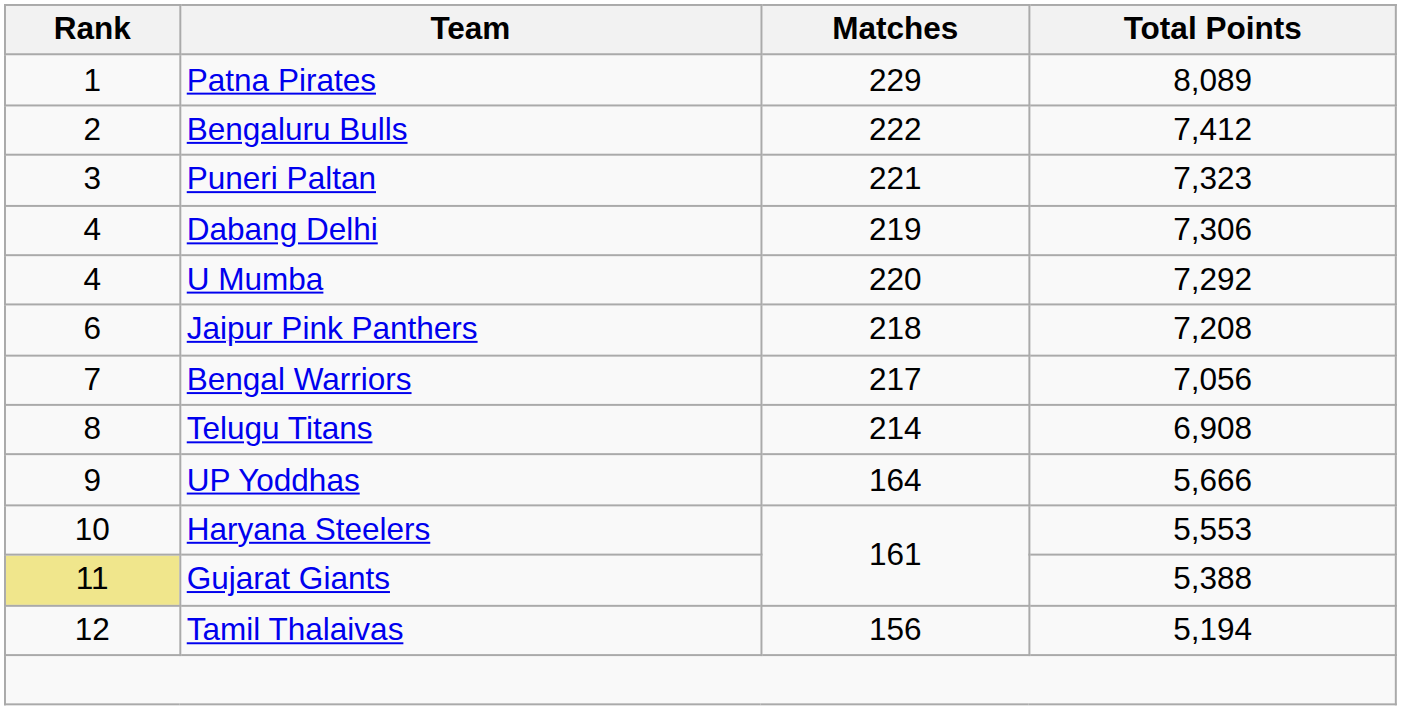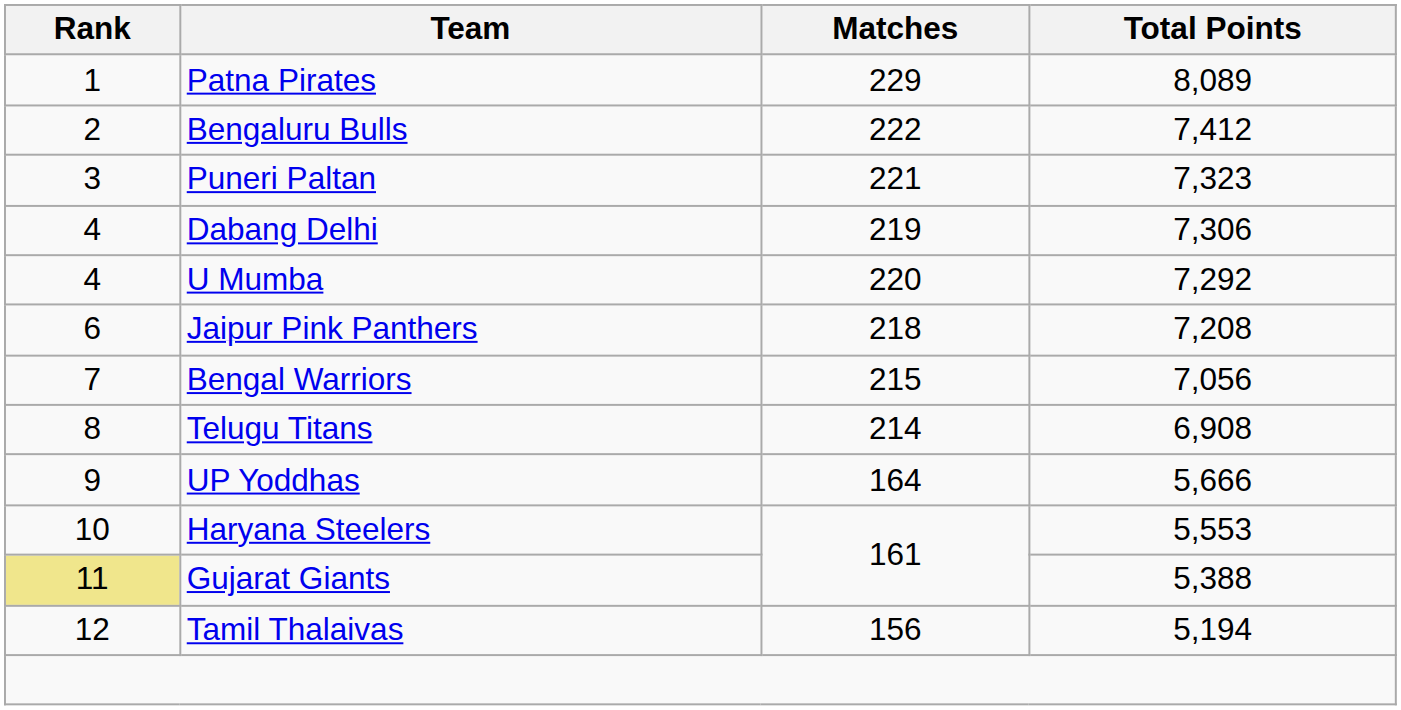 <table class="wikitable" align="center" style="text-align: center; font-size: 100%; width:80%">
 <tr>
 <th>Rank</th>
 <th>Team</th>
 <th>Matches</th>
 <th>Total Points</th>
 </tr>
 <tr>
 <td>1</td>
 <td style="text-align:left"><a href='#'>Patna Pirates</a></td>
 <td>229</td>
 <td>8,089</td>
 </tr>
 <tr>
 <td>2</td>
 <td style="text-align:left"><a href='#'>Bengaluru Bulls</a></td>
 <td>222</td>
 <td>7,412</td>
 </tr>
 <tr>
 <td>3</td>
 <td style="text-align:left"><a href='#'>Puneri Paltan</a></td>
 <td>221</td>
 <td>7,323</td>
 </tr>
 <tr>
 <td>4</td>
 <td style="text-align:left"><a href='#'>Dabang Delhi</a></td>
 <td>219</td>
 <td>7,306</td>
 </tr>
 <tr>
 <td>4</td>
 <td style="text-align:left"><a href='#'>U Mumba</a></td>
 <td>220</td>
 <td>7,292</td>
 </tr>
 <tr>
 <td>6</td>
 <td style="text-align:left"><a href='#'>Jaipur Pink Panthers</a></td>
 <td>218</td>
 <td>7,208</td>
 </tr>
 <tr>
 <td>7</td>
 <td style="text-align:left"><a href='#'>Bengal Warriors</a></td>
-<td>217</td>
+<td>215</td>
 <td>7,056</td>
 </tr>
 <tr>
 <td>8</td>
 <td style="text-align:left"><a href='#'>Telugu Titans</a></td>
 <td>214</td>
 <td>6,908</td>
 </tr>
 <tr>
 <td>9</td>
 <td style="text-align:left"><a href='#'>UP Yoddhas</a></td>
 <td>164</td>
 <td>5,666</td>
 </tr>
 <tr>
 <td>10</td>
 <td style="text-align:left"><a href='#'>Haryana Steelers</a></td>
 <td rowspan=2>161</td>
 <td>5,553</td>
 </tr>
 <tr>
 <td style="background: khaki;">11</td>
 <td style="text-align:left"><a href='#'>Gujarat Giants</a></td>
 <td>5,388</td>
 </tr>
 <tr>
 <td>12</td>
 <td style="text-align:left"><a href='#'>Tamil Thalaivas</a></td>
 <td>156</td>
 <td>5,194</td>
 </tr>
 <tr>
 <td colspan="6"><br></td>
 </tr>
 </table>
